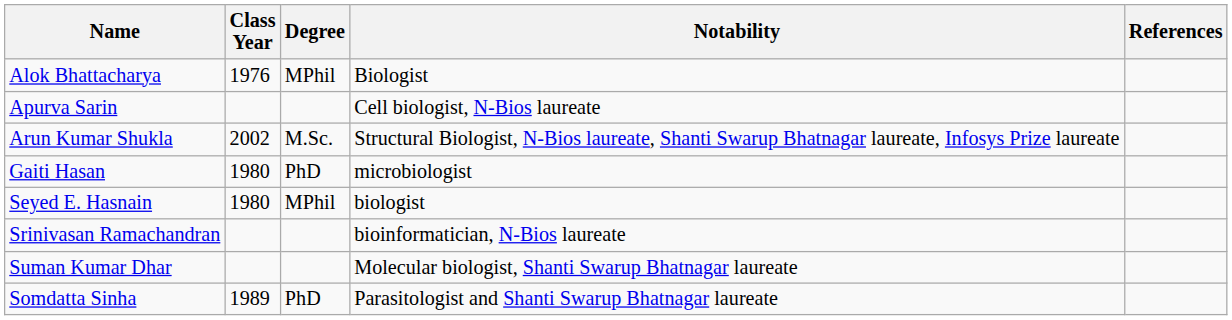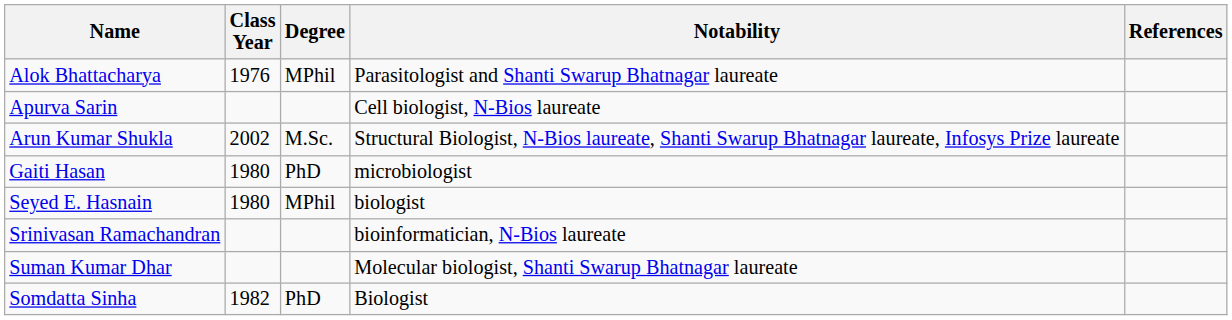 <table class="wikitable sortable">
 <tr>
 <th>Name</th>
 <th>Class<br>Year</th>
 <th>Degree</th>
 <th class="unsortable">Notability</th>
 <th class="unsortable">References</th>
 </tr>
 <tr>
 <td><a href='#'>Alok Bhattacharya</a></td>
 <td>1976</td>
 <td>MPhil</td>
-<td>Biologist</td>
+<td>Parasitologist and <a href='#'>Shanti Swarup Bhatnagar</a> laureate</td>
 <td></td>
 </tr>
 <tr>
 <td><a href='#'>Apurva Sarin</a></td>
 <td></td>
 <td></td>
 <td>Cell biologist, <a href='#'>N-Bios</a> laureate</td>
 <td></td>
 </tr>
 <tr>
 <td><a href='#'>Arun Kumar Shukla</a></td>
 <td>2002</td>
 <td>M.Sc.</td>
 <td>Structural Biologist, <a href='#'>N-Bios laureate</a>, <a href='#'>Shanti Swarup Bhatnagar</a> laureate, <a href='#'>Infosys Prize</a> laureate</td>
 <td></td>
 </tr>
 <tr>
 <td><a href='#'>Gaiti Hasan</a></td>
 <td>1980</td>
 <td>PhD</td>
 <td>microbiologist</td>
 <td></td>
 </tr>
 <tr>
 <td><a href='#'>Seyed E. Hasnain</a></td>
 <td>1980</td>
 <td>MPhil</td>
 <td>biologist</td>
 <td></td>
 </tr>
 <tr>
 <td><a href='#'>Srinivasan Ramachandran</a></td>
 <td></td>
 <td></td>
 <td>bioinformatician, <a href='#'>N-Bios</a> laureate</td>
 <td></td>
 </tr>
 <tr>
 <td><a href='#'>Suman Kumar Dhar</a></td>
 <td></td>
 <td></td>
 <td>Molecular biologist, <a href='#'>Shanti Swarup Bhatnagar</a> laureate</td>
 <td></td>
 </tr>
 <tr>
 <td><a href='#'>Somdatta Sinha</a></td>
-<td>1989</td>
+<td>1982</td>
 <td>PhD</td>
-<td>Parasitologist and <a href='#'>Shanti Swarup Bhatnagar</a> laureate</td>
+<td>Biologist</td>
 <td></td>
 </tr>
 </table>
